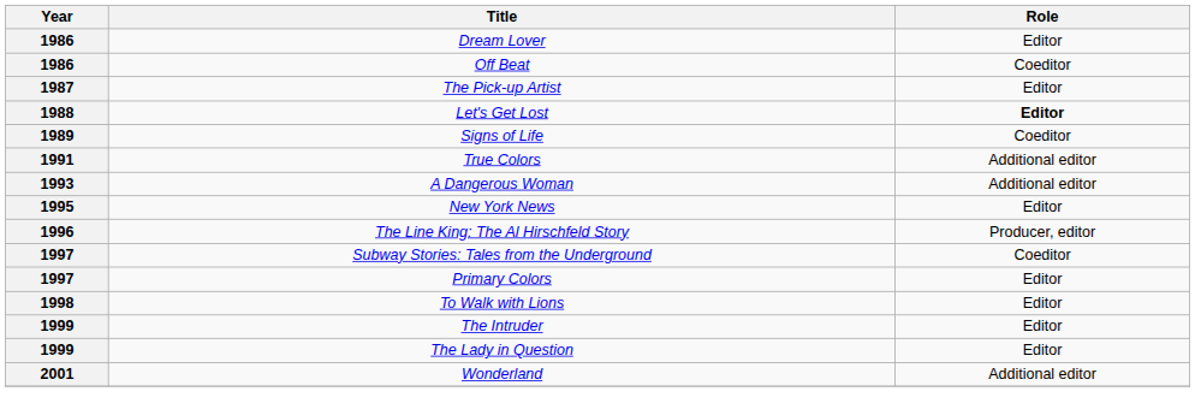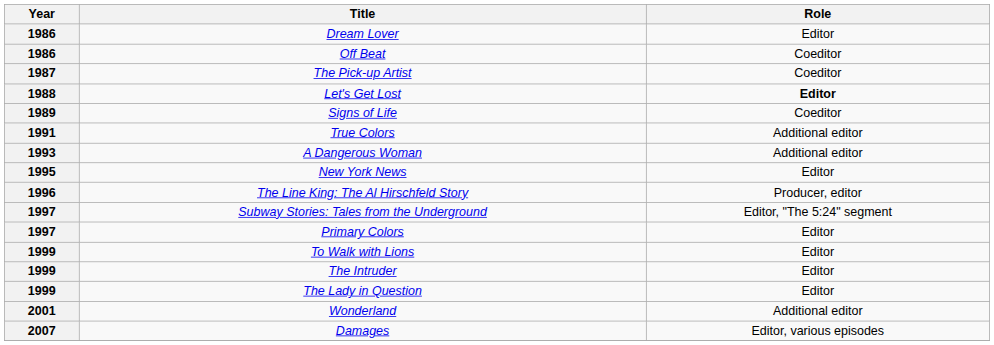 <table class="wikitable plainrowheaders" style="text-align:center;width:100%;">
 <tr>
 <th scope="col">Year</th>
 <th scope="col">Title</th>
 <th scope="col">Role</th>
 </tr>
 <tr>
 <th scope="row" style="text-align:center;">1986</th>
 <td><em><a href='#'>Dream Lover</a></em></td>
 <td>Editor</td>
 </tr>
 <tr>
 <th scope="row" style="text-align:center;">1986</th>
 <td><em><a href='#'>Off Beat</a></em></td>
 <td>Coeditor</td>
 </tr>
 <tr>
 <th scope="row" style="text-align:center;">1987</th>
 <td><em><a href='#'>The Pick-up Artist</a></em></td>
-<td>Editor</td>
+<td>Coeditor</td>
 </tr>
 <tr>
 <th scope="row" style="text-align:center;">1988</th>
 <td><em><a href='#'>Let's Get Lost</a></em></td>
 <td><strong>Editor</strong></td>
 </tr>
 <tr>
 <th scope="row" style="text-align:center;">1989</th>
 <td><em><a href='#'>Signs of Life</a></em></td>
 <td>Coeditor</td>
 </tr>
 <tr>
 <th scope="row" style="text-align:center;">1991</th>
 <td><em><a href='#'>True Colors</a></em></td>
 <td>Additional editor</td>
 </tr>
 <tr>
 <th scope="row" style="text-align:center;">1993</th>
 <td><em><a href='#'>A Dangerous Woman</a></em></td>
 <td>Additional editor</td>
 </tr>
 <tr>
 <th scope="row" style="text-align:center;">1995</th>
 <td><em><a href='#'>New York News</a></em></td>
 <td>Editor</td>
 </tr>
 <tr>
 <th scope="row" style="text-align:center;">1996</th>
 <td><em><a href='#'>The Line King: The Al Hirschfeld Story</a></em></td>
 <td>Producer, editor</td>
 </tr>
 <tr>
 <th scope="row" style="text-align:center;">1997</th>
 <td><em><a href='#'>Subway Stories: Tales from the Underground</a></em></td>
-<td>Coeditor</td>
+<td>Editor, "The 5:24" segment</td>
 </tr>
 <tr>
 <th scope="row" style="text-align:center;">1997</th>
 <td><em><a href='#'>Primary Colors</a></em></td>
 <td>Editor</td>
 </tr>
 <tr>
-<th scope="row" style="text-align:center;">1998</th>
+<th scope="row" style="text-align:center;">1999</th>
 <td><em><a href='#'>To Walk with Lions</a></em></td>
 <td>Editor</td>
 </tr>
 <tr>
 <th scope="row" style="text-align:center;">1999</th>
 <td><em><a href='#'>The Intruder</a></em></td>
 <td>Editor</td>
 </tr>
 <tr>
 <th scope="row" style="text-align:center;">1999</th>
 <td><em><a href='#'>The Lady in Question</a></em></td>
 <td>Editor</td>
 </tr>
 <tr>
 <th scope="row" style="text-align:center;">2001</th>
 <td><em><a href='#'>Wonderland</a></em></td>
 <td>Additional editor</td>
 </tr>
 <tr>
+<th scope="row" style="text-align:center;">2007</th>
+<td><em><a href='#'>Damages</a></em></td>
+<td>Editor, various episodes</td>
+</tr>
+<tr>
 </tr>
 </table>
